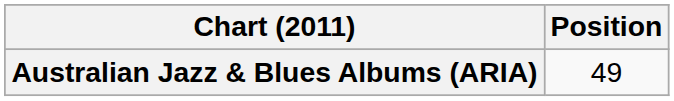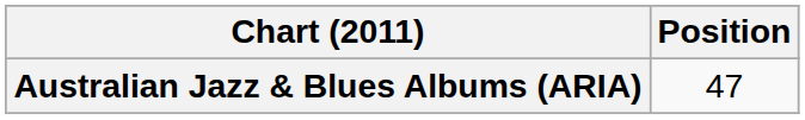 <table class="wikitable plainrowheaders" style="text-align:center">
 <tr>
 <th scope="col">Chart (2011)</th>
 <th scope="col">Position</th>
 </tr>
 <tr>
 <th scope="row">Australian Jazz & Blues Albums (ARIA)</th>
-<td>49</td>
+<td>47</td>
 </tr>
 </table>
